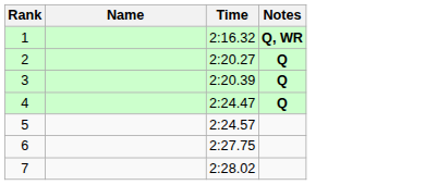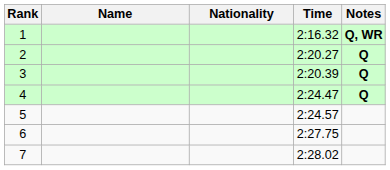 <table class="wikitable sortable" style="text-align:center">
 <tr>
 <th>Rank</th>
 <th style="width:180px">Name</th>
+<th style="width:125px">Nationality</th>
 <th>Time</th>
 <th>Notes</th>
 </tr>
 <tr style="background:#cfc;">
 <td>1</td>
+<td style="text-align:left;"></td>
 <td style="text-align:left;"></td>
 <td>2:16.32</td>
 <td><strong>Q, WR</strong></td>
 </tr>
 <tr style="background:#cfc;">
 <td>2</td>
 <td style="text-align:left;"></td>
+<td style="text-align:left;"></td>
 <td>2:20.27</td>
 <td><strong>Q</strong></td>
 </tr>
 <tr style="background:#cfc;">
 <td>3</td>
+<td style="text-align:left;"></td>
 <td style="text-align:left;"></td>
 <td>2:20.39</td>
 <td><strong>Q</strong></td>
 </tr>
 <tr style="background:#cfc;">
 <td>4</td>
 <td style="text-align:left;"></td>
+<td style="text-align:left;"></td>
 <td>2:24.47</td>
 <td><strong>Q</strong></td>
 </tr>
 <tr>
 <td>5</td>
+<td style="text-align:left;"></td>
 <td style="text-align:left;"></td>
 <td>2:24.57</td>
 <td></td>
 </tr>
 <tr>
 <td>6</td>
 <td style="text-align:left;"></td>
+<td style="text-align:left;"></td>
 <td>2:27.75</td>
 <td></td>
 </tr>
 <tr>
 <td>7</td>
 <td style="text-align:left;"></td>
+<td style="text-align:left;"></td>
 <td>2:28.02</td>
 <td></td>
 </tr>
 </table>
